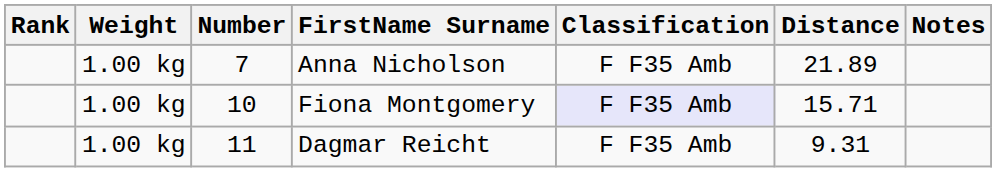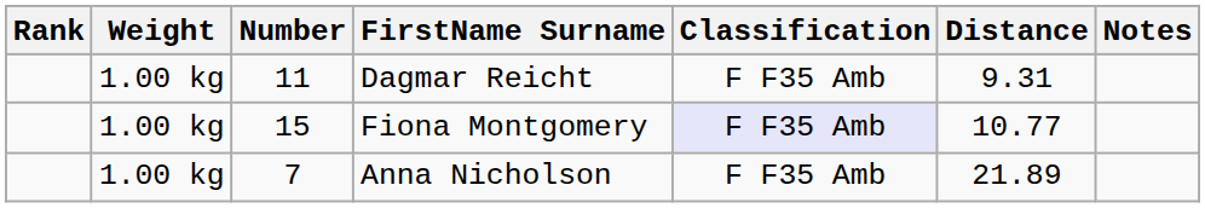 <table class="wikitable sortable" style="text-align:center">
 <tr>
 <th>Rank</th>
 <th>Weight</th>
 <th>Number</th>
 <th>FirstName Surname</th>
 <th>Classification</th>
 <th>Distance</th>
 <th>Notes</th>
 </tr>
 <tr>
 <td></td>
 <td>1.00 kg</td>
+<td>11</td>
+<td style="text-align:left"> Dagmar Reicht</td>
+<td>F F35 Amb</td>
+<td>9.31</td>
+<td></td>
+</tr>
+<tr>
+<td></td>
+<td>1.00 kg</td>
+<td>15</td>
+<td style="text-align:left"> Fiona Montgomery</td>
+<td style="background: lavender;">F F35 Amb</td>
+<td>10.77</td>
+<td></td>
+</tr>
+<tr>
+<td></td>
+<td>1.00 kg</td>
 <td>7</td>
 <td style="text-align:left"> Anna Nicholson</td>
 <td>F F35 Amb</td>
 <td>21.89</td>
 <td></td>
 </tr>
-<tr>
-<td></td>
-<td>1.00 kg</td>
-<td>10</td>
-<td style="text-align:left"> Fiona Montgomery</td>
-<td style="background: lavender;">F F35 Amb</td>
-<td>15.71</td>
-<td></td>
-</tr>
-<tr>
-<td></td>
-<td>1.00 kg</td>
-<td>11</td>
-<td style="text-align:left"> Dagmar Reicht</td>
-<td>F F35 Amb</td>
-<td>9.31</td>
-<td></td>
-</tr>
 </table>
